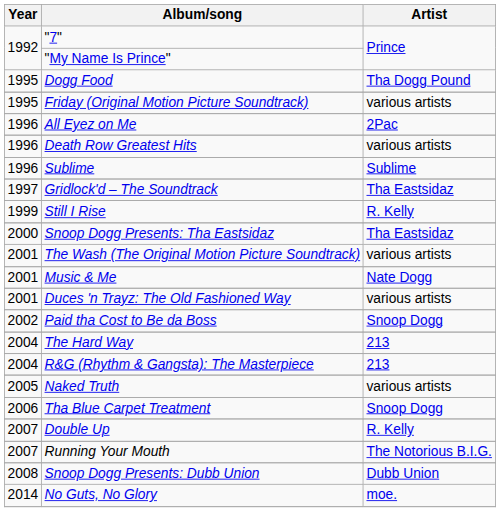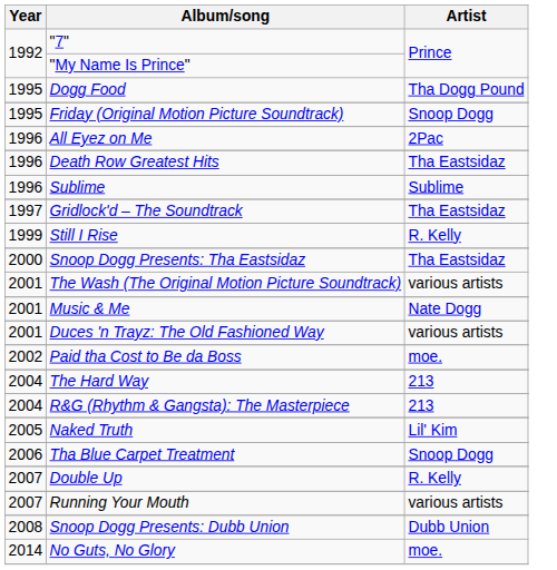 <table class="wikitable" border="1">
 <tr>
 <th>Year</th>
 <th>Album/song</th>
 <th>Artist</th>
 </tr>
 <tr>
 <td rowspan="2">1992</td>
 <td>"<a href='#'>7</a>"</td>
 <td rowspan="2"><a href='#'>Prince</a></td>
 </tr>
 <tr>
 <td>"<a href='#'>My Name Is Prince</a>"</td>
 </tr>
 <tr>
 <td>1995</td>
 <td><em><a href='#'>Dogg Food</a></em></td>
 <td><a href='#'>Tha Dogg Pound</a></td>
 </tr>
 <tr>
 </tr>
 <tr>
 <td>1995</td>
 <td><em><a href='#'>Friday (Original Motion Picture Soundtrack)</a></em></td>
-<td>various artists</td>
+<td><a href='#'>Snoop Dogg</a></td>
 </tr>
 <tr>
 </tr>
 <tr>
 <td>1996</td>
 <td><em><a href='#'>All Eyez on Me</a></em></td>
 <td><a href='#'>2Pac</a></td>
 </tr>
 <tr>
 </tr>
 <tr>
 <td>1996</td>
 <td><em><a href='#'>Death Row Greatest Hits</a></em></td>
-<td>various artists</td>
+<td><a href='#'>Tha Eastsidaz</a></td>
 </tr>
 <tr>
 </tr>
 <tr>
 <td>1996</td>
 <td><em><a href='#'>Sublime</a></em></td>
 <td><a href='#'>Sublime</a></td>
 </tr>
 <tr>
 </tr>
 <tr>
 <td>1997</td>
 <td><em><a href='#'>Gridlock'd – The Soundtrack</a></em></td>
 <td><a href='#'>Tha Eastsidaz</a></td>
 </tr>
 <tr>
 </tr>
 <tr>
 <td>1999</td>
 <td><em><a href='#'>Still I Rise</a></em></td>
 <td><a href='#'>R. Kelly</a></td>
 </tr>
 <tr>
 </tr>
 <tr>
 <td>2000</td>
 <td><em><a href='#'>Snoop Dogg Presents: Tha Eastsidaz</a></em></td>
 <td><a href='#'>Tha Eastsidaz</a></td>
 </tr>
 <tr>
 <td>2001</td>
 <td><em><a href='#'>The Wash (The Original Motion Picture Soundtrack)</a></em></td>
 <td>various artists</td>
 </tr>
 <tr>
 </tr>
 <tr>
 <td>2001</td>
 <td><em><a href='#'>Music & Me</a></em></td>
 <td><a href='#'>Nate Dogg</a></td>
 </tr>
 <tr>
 </tr>
 <tr>
 <td>2001</td>
 <td><em><a href='#'>Duces 'n Trayz: The Old Fashioned Way</a></em></td>
 <td>various artists</td>
 </tr>
 <tr>
 </tr>
 <tr>
 <td>2002</td>
 <td><em><a href='#'>Paid tha Cost to Be da Boss</a></em></td>
-<td><a href='#'>Snoop Dogg</a></td>
+<td><a href='#'>moe.</a></td>
 </tr>
 <tr>
 </tr>
 <tr>
 <td>2004</td>
 <td><em><a href='#'>The Hard Way</a></em></td>
 <td><a href='#'>213</a></td>
 </tr>
 <tr>
 </tr>
 <tr>
 <td>2004</td>
 <td><em><a href='#'>R&G (Rhythm & Gangsta): The Masterpiece</a></em></td>
 <td><a href='#'>213</a></td>
 </tr>
 <tr>
 </tr>
 <tr>
 <td>2005</td>
 <td><em><a href='#'>Naked Truth</a></em></td>
-<td>various artists</td>
+<td><a href='#'>Lil' Kim</a></td>
 </tr>
 <tr>
 </tr>
 <tr>
 <td>2006</td>
 <td><em><a href='#'>Tha Blue Carpet Treatment</a></em></td>
 <td><a href='#'>Snoop Dogg</a></td>
 </tr>
 <tr>
 </tr>
 <tr>
 <td>2007</td>
 <td><em><a href='#'>Double Up</a></em></td>
 <td><a href='#'>R. Kelly</a></td>
 </tr>
 <tr>
 </tr>
 <tr>
 <td>2007</td>
 <td><em>Running Your Mouth</em></td>
-<td><a href='#'>The Notorious B.I.G.</a></td>
+<td>various artists</td>
 </tr>
 <tr>
 </tr>
 <tr>
 <td>2008</td>
 <td><em><a href='#'>Snoop Dogg Presents: Dubb Union</a></em></td>
 <td><a href='#'>Dubb Union</a></td>
 </tr>
 <tr>
 <td>2014</td>
 <td><em><a href='#'>No Guts, No Glory</a></em></td>
 <td><a href='#'>moe.</a></td>
 </tr>
 <tr>
 </tr>
 </table>
